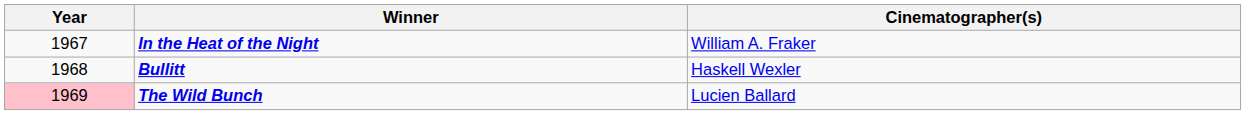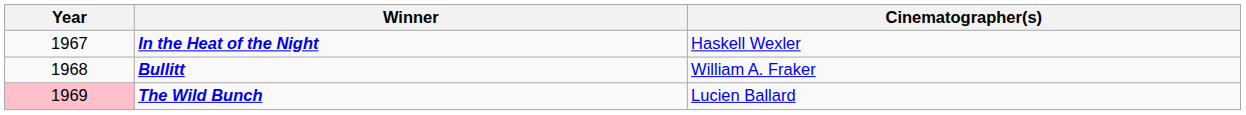 <table class="wikitable" style="width:95%;" cellpadding="5">
 <tr>
 <th style="width:100px;"><strong>Year</strong></th>
 <th style="width:450px;"><strong>Winner</strong></th>
 <th style="width:450px;"><strong>Cinematographer(s)</strong></th>
 </tr>
 <tr>
 <td style="text-align:center;">1967</td>
 <td><strong><em><a href='#'>In the Heat of the Night</a></em></strong></td>
-<td><a href='#'>William A. Fraker</a></td>
+<td><a href='#'>Haskell Wexler</a></td>
 </tr>
 <tr>
 <td style="text-align:center;">1968</td>
 <td><strong><em><a href='#'>Bullitt</a></em></strong></td>
-<td><a href='#'>Haskell Wexler</a></td>
+<td><a href='#'>William A. Fraker</a></td>
 </tr>
 <tr>
 <td style="background: pink; text-align:center;">1969</td>
 <td><strong><em><a href='#'>The Wild Bunch</a></em></strong></td>
 <td><a href='#'>Lucien Ballard</a></td>
 </tr>
 </table>
